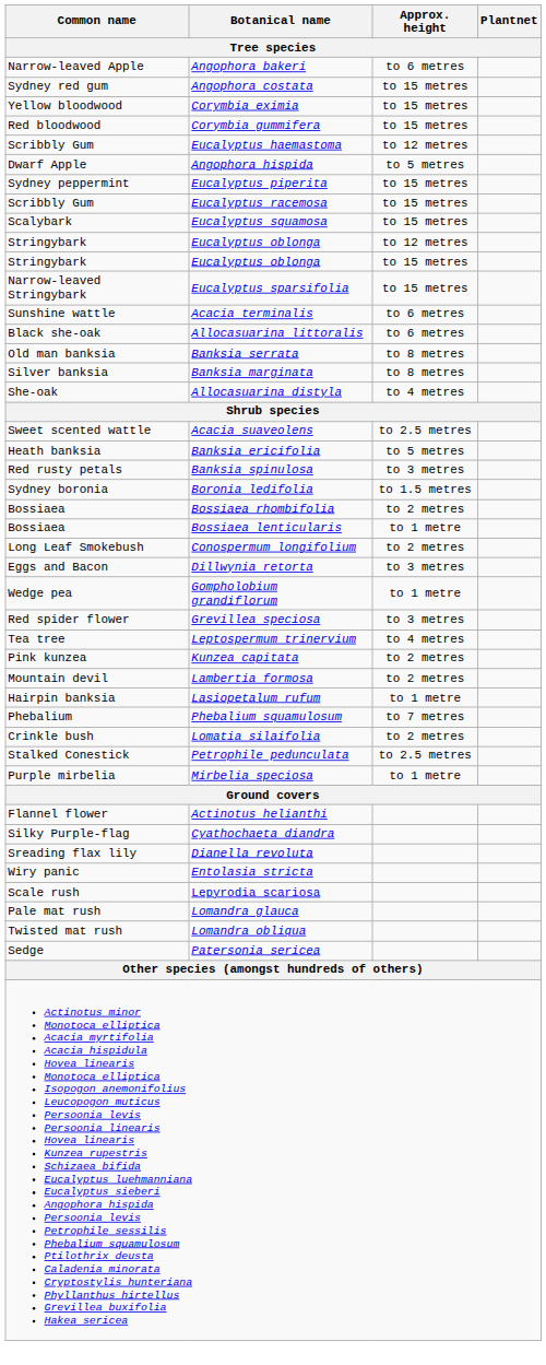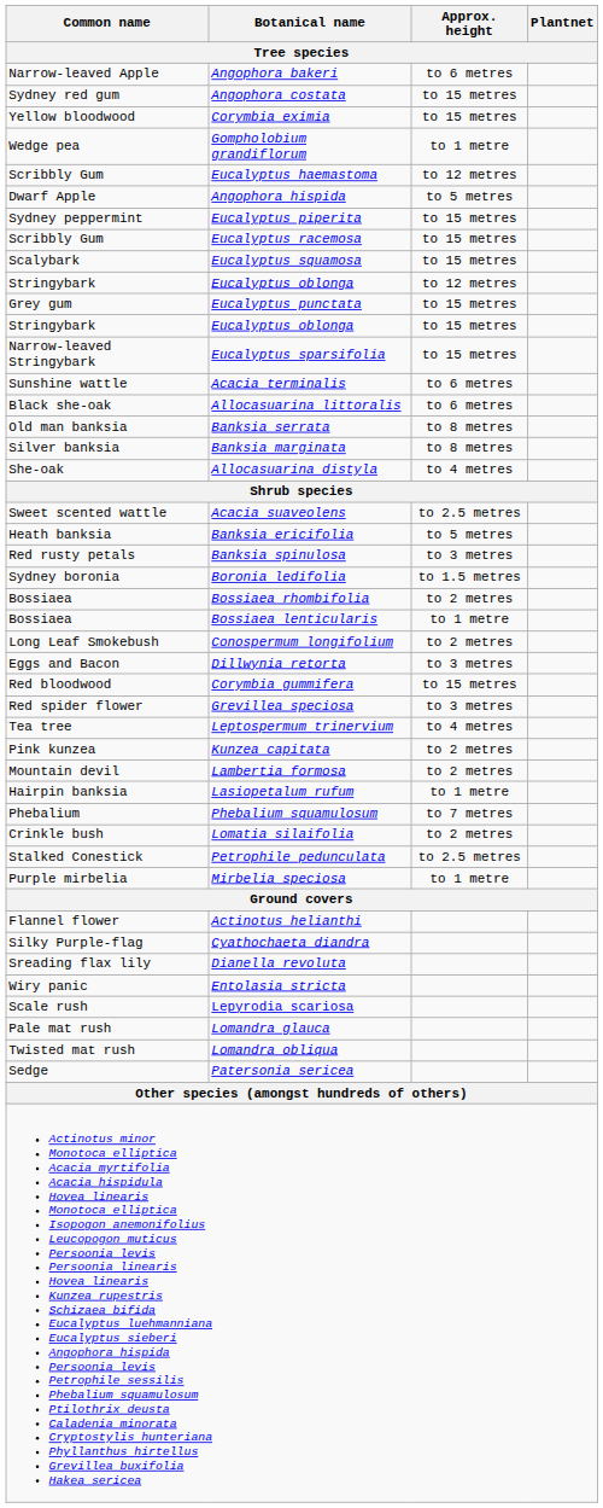 <table class="wikitable" style="margin: 1em auto; max-width: 45em;">
 <tr>
 <th>Common name</th>
 <th>Botanical name</th>
 <th>Approx. height</th>
 <th>Plantnet</th>
 </tr>
 <tr>
 <th colspan="4">Tree species</th>
 </tr>
 <tr>
 <td>Narrow-leaved Apple</td>
 <td><em><a href='#'>Angophora bakeri</a></em></td>
 <td align="center">to 6 metres</td>
 <td align="center"></td>
 </tr>
 <tr>
 <td>Sydney red gum</td>
 <td><em><a href='#'>Angophora costata</a></em></td>
 <td align="center">to 15 metres</td>
 <td align="center"></td>
 </tr>
 <tr>
 <td>Yellow bloodwood</td>
 <td><em><a href='#'>Corymbia eximia</a></em></td>
 <td align="center">to 15 metres</td>
 <td align="center"></td>
 </tr>
 <tr>
-<td>Red bloodwood</td>
-<td><em><a href='#'>Corymbia gummifera</a></em></td>
-<td align="center">to 15 metres</td>
+<td>Wedge pea</td>
+<td><em><a href='#'>Gompholobium grandiflorum</a></em></td>
+<td align="center">to 1 metre</td>
 <td align="center"></td>
 </tr>
 <tr>
 <td>Scribbly Gum</td>
 <td><em><a href='#'>Eucalyptus haemastoma</a></em></td>
 <td align="center">to 12 metres</td>
 <td align="center"></td>
 </tr>
 <tr>
 <td>Dwarf Apple</td>
 <td><em><a href='#'>Angophora hispida</a></em></td>
 <td align="center">to 5 metres</td>
 <td align="center"></td>
 </tr>
 <tr>
 <td>Sydney peppermint</td>
 <td><em><a href='#'>Eucalyptus piperita</a></em></td>
 <td align="center">to 15 metres</td>
 <td align="center"></td>
 </tr>
 <tr>
 <td>Scribbly Gum</td>
 <td><em><a href='#'>Eucalyptus racemosa</a></em></td>
 <td align="center">to 15 metres</td>
 <td align="center"></td>
 </tr>
 <tr>
 <td>Scalybark</td>
 <td><em><a href='#'>Eucalyptus squamosa</a></em></td>
 <td align="center">to 15 metres</td>
 <td align="center"></td>
 </tr>
 <tr>
 <td>Stringybark</td>
 <td><em><a href='#'>Eucalyptus oblonga</a></em></td>
 <td align="center">to 12 metres</td>
+<td align="center"></td>
+</tr>
+<tr>
+<td>Grey gum</td>
+<td><em><a href='#'>Eucalyptus punctata</a></em></td>
+<td align="center">to 15 metres</td>
 <td align="center"></td>
 </tr>
 <tr>
 <td>Stringybark</td>
 <td><em><a href='#'>Eucalyptus oblonga</a></em></td>
 <td align="center">to 15 metres</td>
 <td align="center"></td>
 </tr>
 <tr>
 <td>Narrow-leaved Stringybark</td>
 <td><em><a href='#'>Eucalyptus sparsifolia</a></em></td>
 <td align="center">to 15 metres</td>
 <td align="center"></td>
 </tr>
 <tr>
 <td>Sunshine wattle</td>
 <td><em><a href='#'>Acacia terminalis</a></em></td>
 <td align="center">to 6 metres</td>
 <td align="center"></td>
 </tr>
 <tr>
 <td>Black she-oak</td>
 <td><em><a href='#'>Allocasuarina littoralis</a></em></td>
 <td align="center">to 6 metres</td>
 <td align="center"></td>
 </tr>
 <tr>
 <td>Old man banksia</td>
 <td><em><a href='#'>Banksia serrata</a></em></td>
 <td align="center">to 8 metres</td>
 <td align="center"></td>
 </tr>
 <tr>
 <td>Silver banksia</td>
 <td><em><a href='#'>Banksia marginata</a></em></td>
 <td align="center">to 8 metres</td>
 <td align="center"></td>
 </tr>
 <tr>
 <td>She-oak</td>
 <td><em><a href='#'>Allocasuarina distyla</a></em></td>
 <td align="center">to 4 metres</td>
 <td align="center"></td>
 </tr>
 <tr>
 <th colspan="4">Shrub species</th>
 </tr>
 <tr>
 <td>Sweet scented wattle</td>
 <td><em><a href='#'>Acacia suaveolens</a></em></td>
 <td align="center">to 2.5 metres</td>
 <td align="center"></td>
 </tr>
 <tr>
 <td>Heath banksia</td>
 <td><em><a href='#'>Banksia ericifolia</a></em></td>
 <td align="center">to 5 metres</td>
 <td align="center"></td>
 </tr>
 <tr>
 <td>Red rusty petals</td>
 <td><em><a href='#'>Banksia spinulosa</a></em></td>
 <td align="center">to 3 metres</td>
 <td align="center"></td>
 </tr>
 <tr>
 <td>Sydney boronia</td>
 <td><em><a href='#'>Boronia ledifolia</a></em></td>
 <td align="center">to 1.5 metres</td>
 <td align="center"></td>
 </tr>
 <tr>
 <td>Bossiaea</td>
 <td><em><a href='#'>Bossiaea rhombifolia</a></em></td>
 <td align="center">to 2 metres</td>
 <td align="center"></td>
 </tr>
 <tr>
 <td>Bossiaea</td>
 <td><em><a href='#'>Bossiaea lenticularis</a></em></td>
 <td align="center">to 1 metre</td>
 <td align="center"></td>
 </tr>
 <tr>
 <td>Long Leaf Smokebush</td>
 <td><em><a href='#'>Conospermum longifolium</a></em></td>
 <td align="center">to 2 metres</td>
 <td align="center"></td>
 </tr>
 <tr>
 <td>Eggs and Bacon</td>
 <td><em><a href='#'>Dillwynia retorta</a></em></td>
 <td align="center">to 3 metres</td>
 <td align="center"></td>
 </tr>
 <tr>
-<td>Wedge pea</td>
-<td><em><a href='#'>Gompholobium grandiflorum</a></em></td>
-<td align="center">to 1 metre</td>
+<td>Red bloodwood</td>
+<td><em><a href='#'>Corymbia gummifera</a></em></td>
+<td align="center">to 15 metres</td>
 <td align="center"></td>
 </tr>
 <tr>
 <td>Red spider flower</td>
 <td><em><a href='#'>Grevillea speciosa</a></em></td>
 <td align="center">to 3 metres</td>
 <td align="center"></td>
 </tr>
 <tr>
 <td>Tea tree</td>
 <td><em><a href='#'>Leptospermum trinervium</a></em></td>
 <td align="center">to 4 metres</td>
 <td align="center"></td>
 </tr>
 <tr>
 <td>Pink kunzea</td>
 <td><em><a href='#'>Kunzea capitata</a></em></td>
 <td align="center">to 2 metres</td>
 <td align="center"></td>
 </tr>
 <tr>
 <td>Mountain devil</td>
 <td><em><a href='#'>Lambertia formosa</a></em></td>
 <td align="center">to 2 metres</td>
 <td align="center"></td>
 </tr>
 <tr>
 <td>Hairpin banksia</td>
 <td><em><a href='#'>Lasiopetalum rufum</a></em></td>
 <td align="center">to 1 metre</td>
 <td align="center"></td>
 </tr>
 <tr>
 <td>Phebalium</td>
 <td><em><a href='#'>Phebalium squamulosum</a></em></td>
 <td align="center">to 7 metres</td>
 <td align="center"></td>
 </tr>
 <tr>
 <td>Crinkle bush</td>
 <td><em><a href='#'>Lomatia silaifolia</a></em></td>
 <td align="center">to 2 metres</td>
 <td align="center"></td>
 </tr>
 <tr>
 <td>Stalked Conestick</td>
 <td><em><a href='#'>Petrophile pedunculata</a></em></td>
 <td align="center">to 2.5 metres</td>
 <td align="center"></td>
 </tr>
 <tr>
 <td>Purple mirbelia</td>
 <td><em><a href='#'>Mirbelia speciosa</a></em></td>
 <td align="center">to 1 metre</td>
 <td align="center"></td>
 </tr>
 <tr>
 <th colspan="4">Ground covers</th>
 </tr>
 <tr>
 <td>Flannel flower</td>
 <td><em><a href='#'>Actinotus helianthi</a></em></td>
 <td align="center"></td>
 <td align="center"></td>
 </tr>
 <tr>
 <td>Silky Purple-flag</td>
 <td><em><a href='#'>Cyathochaeta diandra</a></em></td>
 <td align="center"></td>
 <td align="center"></td>
 </tr>
 <tr>
 <td>Sreading flax lily</td>
 <td><em><a href='#'>Dianella revoluta</a></em></td>
 <td align="center"></td>
 <td align="center"></td>
 </tr>
 <tr>
 <td>Wiry panic</td>
 <td><em><a href='#'>Entolasia stricta</a></em></td>
 <td align="center"></td>
 <td align="center"></td>
 </tr>
 <tr>
 <td>Scale rush</td>
 <td><a href='#'>Lepyrodia scariosa</a></td>
 <td align="center"></td>
 <td align="center"></td>
 </tr>
 <tr>
 <td>Pale mat rush</td>
 <td><em><a href='#'>Lomandra glauca</a></em></td>
 <td align="center"></td>
 <td align="center"></td>
 </tr>
 <tr>
 <td>Twisted mat rush</td>
 <td><em><a href='#'>Lomandra obliqua</a></em></td>
 <td align="center"></td>
 <td align="center"></td>
 </tr>
 <tr>
 <td>Sedge</td>
 <td><em><a href='#'>Patersonia sericea</a></em></td>
 <td align="center"></td>
 <td align="center"></td>
 </tr>
 <tr>
 <th colspan="4">Other species (amongst hundreds of others)</th>
 </tr>
 <tr>
 <td colspan = 4 style="font-size:90%;"><br><ul><li><em><a href='#'>Actinotus minor</a></em></li><li><em><a href='#'>Monotoca elliptica</a></em></li><li><em><a href='#'>Acacia myrtifolia</a></em></li><li><em><a href='#'>Acacia hispidula</a></em></li><li><em><a href='#'>Hovea linearis</a></em></li><li><em><a href='#'>Monotoca elliptica</a></em></li><li><em><a href='#'>Isopogon anemonifolius</a></em></li><li><em><a href='#'>Leucopogon muticus</a></em></li><li><em><a href='#'>Persoonia levis</a></em></li><li><em><a href='#'>Persoonia linearis</a></em></li><li><em><a href='#'>Hovea linearis</a></em></li><li><em><a href='#'>Kunzea rupestris</a></em></li><li><em><a href='#'>Schizaea bifida</a></em></li><li><em><a href='#'>Eucalyptus luehmanniana</a></em></li><li><em><a href='#'>Eucalyptus sieberi</a></em></li><li><em><a href='#'>Angophora hispida</a></em></li><li><em><a href='#'>Persoonia levis</a></em></li><li><em><a href='#'>Petrophile sessilis</a></em></li><li><em><a href='#'>Phebalium squamulosum</a></em></li><li><em><a href='#'>Ptilothrix deusta</a></em></li><li><em><a href='#'>Caladenia minorata</a></em></li><li><em><a href='#'>Cryptostylis hunteriana</a></em></li><li><em><a href='#'>Phyllanthus hirtellus</a></em></li><li><em><a href='#'>Grevillea buxifolia</a></em></li><li><em><a href='#'>Hakea sericea</a></em></li></ul></td>
 </tr>
 </table>
